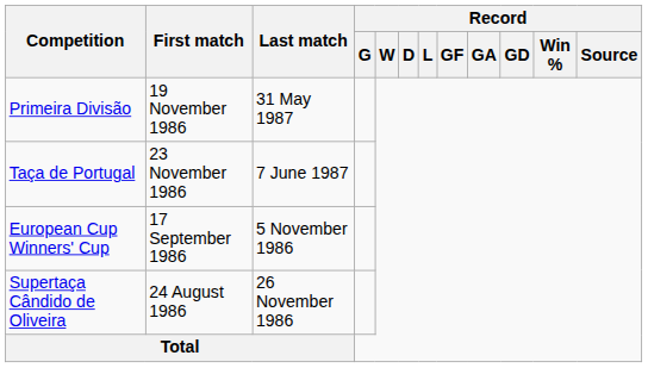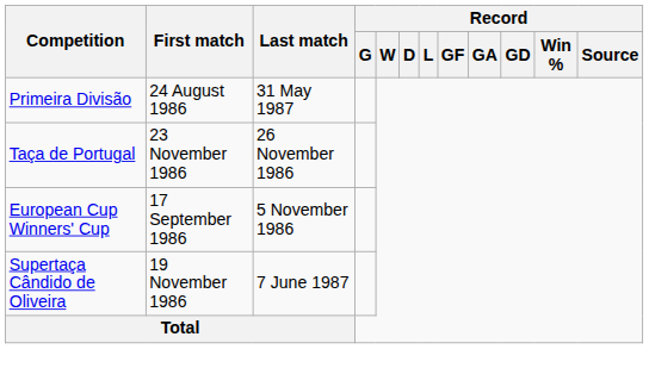 <table class="wikitable" style="text-align: center">
 <tr>
 <th rowspan="2">Competition</th>
 <th rowspan="2">First match</th>
 <th rowspan="2">Last match</th>
 <th colspan="9">Record</th>
 </tr>
 <tr>
 <th>G</th>
 <th>W</th>
 <th>D</th>
 <th>L</th>
 <th>GF</th>
 <th>GA</th>
 <th>GD</th>
 <th>Win %</th>
 <th>Source</th>
 </tr>
 <tr>
 <td align=left><a href='#'>Primeira Divisão</a></td>
-<td align=left>19 November 1986</td>
+<td align=left>24 August 1986</td>
 <td align=left>31 May 1987<br></td>
 <td align=left></td>
 </tr>
 <tr>
 <td align=left><a href='#'>Taça de Portugal</a></td>
 <td align=left>23 November 1986</td>
-<td align=left>7 June 1987<br></td>
+<td align=left>26 November 1986<br></td>
 <td align=left></td>
 </tr>
 <tr>
 <td align=left><a href='#'>European Cup Winners' Cup</a></td>
 <td align=left>17 September 1986</td>
 <td align=left>5 November 1986<br></td>
 <td align=left></td>
 </tr>
 <tr>
 <td align=left><a href='#'>Supertaça Cândido de Oliveira</a></td>
-<td align=left>24 August 1986</td>
-<td align=left>26 November 1986<br></td>
+<td align=left>19 November 1986</td>
+<td align=left>7 June 1987<br></td>
 <td align=left></td>
 </tr>
 <tr>
 <th colspan="3">Total<br></th>
 </tr>
 </table>
